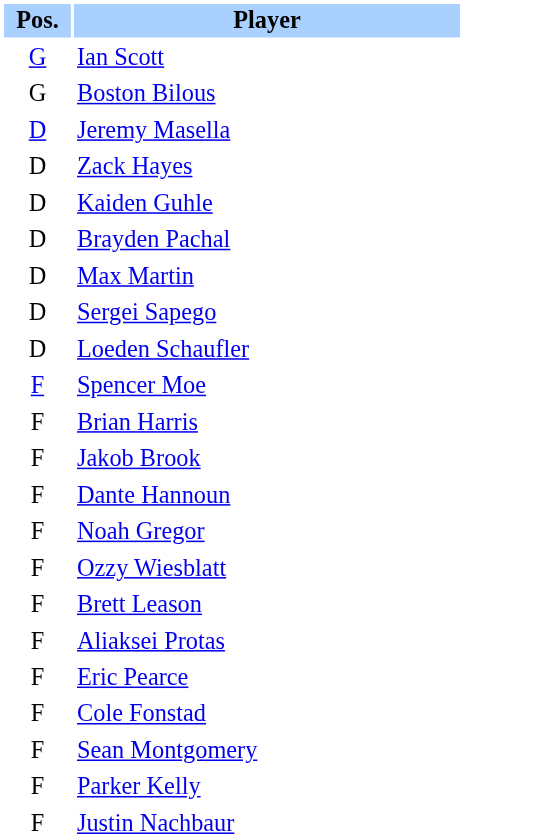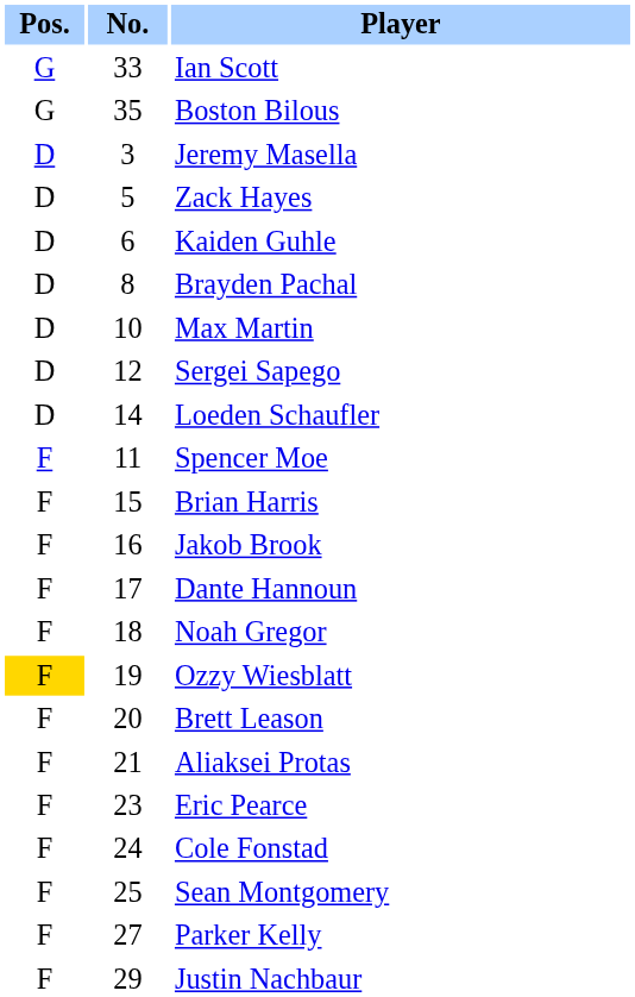 <table border="0" cellspacing="2" cellpadding="2">
 <tr bgcolor=AAD0FF>
 <th width=40>Pos.</th>
+<th width=40>No.</th>
 <th width=250>Player</th>
 </tr>
 <tr>
 <td style="text-align:center;"><a href='#'>G</a></td>
+<td style="text-align:center;">33</td>
 <td><a href='#'>Ian Scott</a></td>
 </tr>
 <tr>
 <td style="text-align:center;">G</td>
+<td style="text-align:center;">35</td>
 <td><a href='#'>Boston Bilous</a></td>
 </tr>
 <tr>
 <td style="text-align:center;"><a href='#'>D</a></td>
+<td style="text-align:center;">3</td>
 <td><a href='#'>Jeremy Masella</a></td>
 </tr>
 <tr>
 <td style="text-align:center;">D</td>
+<td style="text-align:center;">5</td>
 <td><a href='#'>Zack Hayes</a></td>
 </tr>
 <tr>
 <td style="text-align:center;">D</td>
+<td style="text-align:center;">6</td>
 <td><a href='#'>Kaiden Guhle</a></td>
 </tr>
 <tr>
 <td style="text-align:center;">D</td>
+<td style="text-align:center;">8</td>
 <td><a href='#'>Brayden Pachal</a></td>
 </tr>
 <tr>
 <td style="text-align:center;">D</td>
+<td style="text-align:center;">10</td>
 <td><a href='#'>Max Martin</a></td>
 </tr>
 <tr>
 <td style="text-align:center;">D</td>
+<td style="text-align:center;">12</td>
 <td><a href='#'>Sergei Sapego</a></td>
 </tr>
 <tr>
 <td style="text-align:center;">D</td>
+<td style="text-align:center;">14</td>
 <td><a href='#'>Loeden Schaufler</a></td>
 </tr>
 <tr>
 <td style="text-align:center;"><a href='#'>F</a></td>
+<td style="text-align:center;">11</td>
 <td><a href='#'>Spencer Moe</a></td>
 </tr>
 <tr>
 <td style="text-align:center;">F</td>
+<td style="text-align:center;">15</td>
 <td><a href='#'>Brian Harris</a></td>
 </tr>
 <tr>
 <td style="text-align:center;">F</td>
+<td style="text-align:center;">16</td>
 <td><a href='#'>Jakob Brook</a></td>
 </tr>
 <tr>
 <td style="text-align:center;">F</td>
+<td style="text-align:center;">17</td>
 <td><a href='#'>Dante Hannoun</a></td>
 </tr>
 <tr>
 <td style="text-align:center;">F</td>
+<td style="text-align:center;">18</td>
 <td><a href='#'>Noah Gregor</a></td>
 </tr>
 <tr>
-<td style="text-align:center;">F</td>
+<td style="background: gold; text-align:center;">F</td>
+<td style="text-align:center;">19</td>
 <td><a href='#'>Ozzy Wiesblatt</a></td>
 </tr>
 <tr>
 <td style="text-align:center;">F</td>
+<td style="text-align:center;">20</td>
 <td><a href='#'>Brett Leason</a></td>
 </tr>
 <tr>
 <td style="text-align:center;">F</td>
+<td style="text-align:center;">21</td>
 <td><a href='#'>Aliaksei Protas</a></td>
 </tr>
 <tr>
 <td style="text-align:center;">F</td>
+<td style="text-align:center;">23</td>
 <td><a href='#'>Eric Pearce</a></td>
 </tr>
 <tr>
 <td style="text-align:center;">F</td>
+<td style="text-align:center;">24</td>
 <td><a href='#'>Cole Fonstad</a></td>
 </tr>
 <tr>
 <td style="text-align:center;">F</td>
+<td style="text-align:center;">25</td>
 <td><a href='#'>Sean Montgomery</a></td>
 </tr>
 <tr>
 <td style="text-align:center;">F</td>
+<td style="text-align:center;">27</td>
 <td><a href='#'>Parker Kelly</a></td>
 </tr>
 <tr>
 <td style="text-align:center;">F</td>
+<td style="text-align:center;">29</td>
 <td><a href='#'>Justin Nachbaur</a></td>
 </tr>
 </table>
